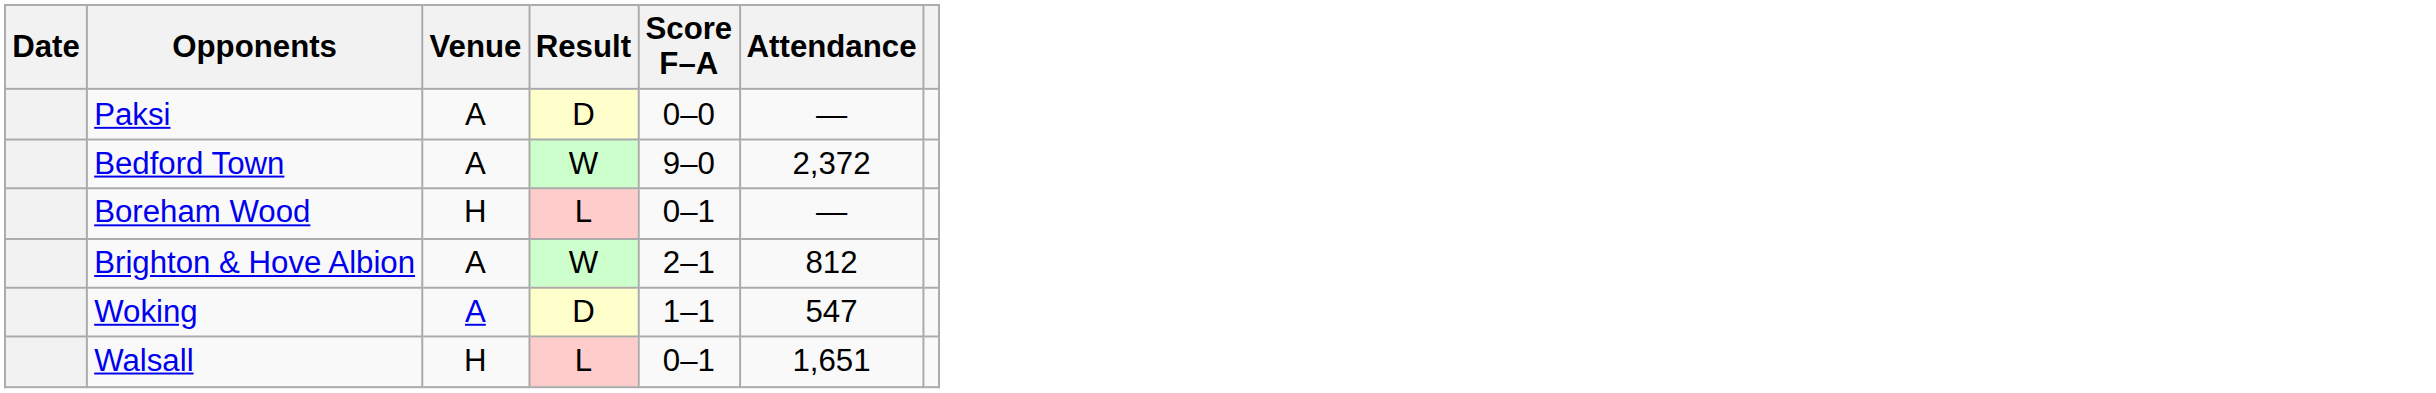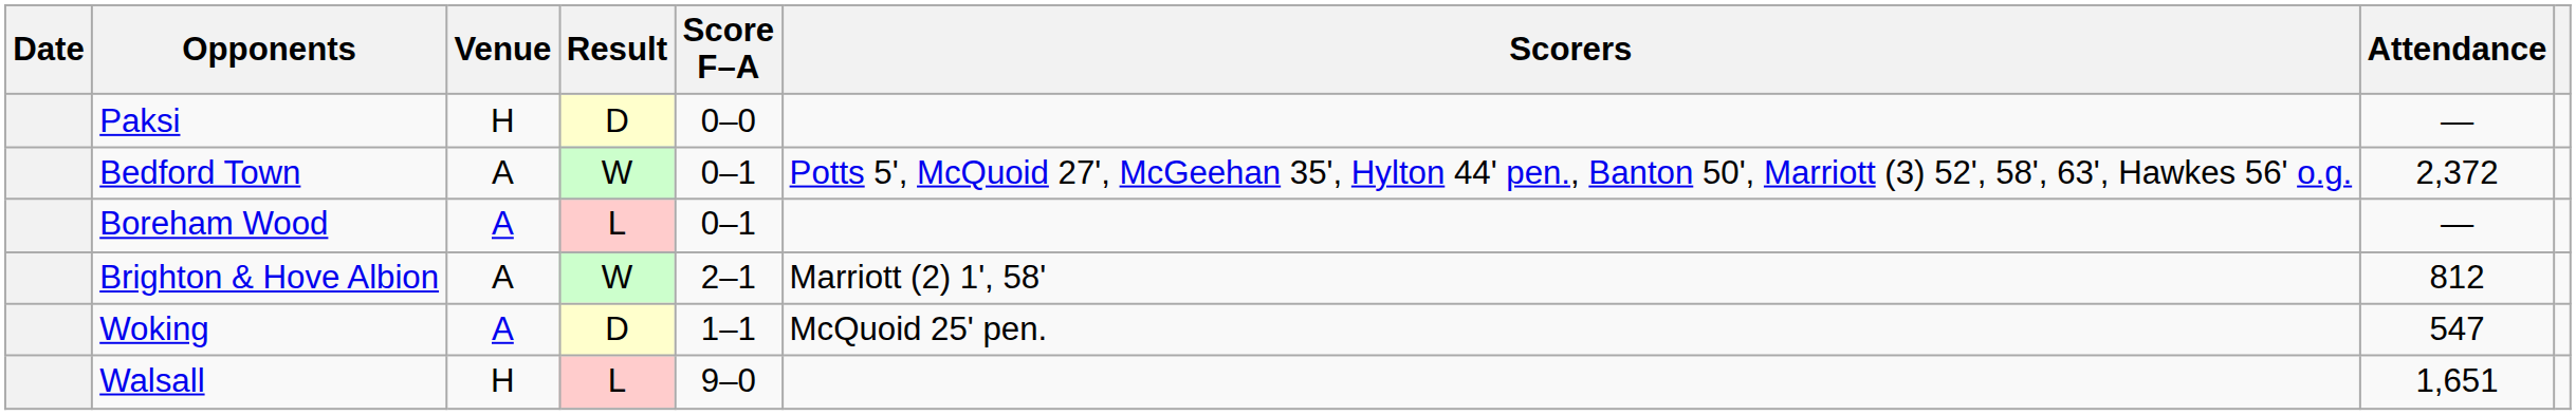 <table class="wikitable plainrowheaders sortable" style="text-align: center">
 <tr>
 <th scope=col>Date</th>
 <th scope=col>Opponents</th>
 <th scope=col>Venue</th>
 <th scope=col>Result</th>
 <th scope=col>Score<br>F–A</th>
+<th scope=col class=unsortable>Scorers</th>
 <th scope=col>Attendance</th>
 <th scope=col class=unsortable></th>
 </tr>
 <tr>
 <th scope=row></th>
 <td align=left><a href='#'>Paksi</a></td>
-<td>A</td>
+<td>H</td>
 <td style=background-color:#FFFFCC>D</td>
 <td>0–0</td>
+<td align=left></td>
 <td>—</td>
 <td></td>
 </tr>
 <tr>
 <th scope=row></th>
 <td align=left><a href='#'>Bedford Town</a></td>
 <td>A</td>
 <td style=background-color:#CCFFCC>W</td>
-<td>9–0</td>
+<td>0–1</td>
+<td align=left><a href='#'>Potts</a> 5', <a href='#'>McQuoid</a> 27', <a href='#'>McGeehan</a> 35', <a href='#'>Hylton</a> 44' <a href='#'>pen.</a>, <a href='#'>Banton</a> 50', <a href='#'>Marriott</a> (3) 52', 58', 63', Hawkes 56' <a href='#'>o.g.</a></td>
 <td>2,372</td>
 <td></td>
 </tr>
 <tr>
 <th scope=row></th>
 <td align=left><a href='#'>Boreham Wood</a></td>
-<td>H</td>
+<td><a href='#'>A</a></td>
 <td style=background-color:#FFCCCC>L</td>
 <td>0–1</td>
+<td align=left></td>
 <td>—</td>
 <td></td>
 </tr>
 <tr>
 <th scope=row></th>
 <td align=left><a href='#'>Brighton & Hove Albion</a></td>
 <td>A</td>
 <td style=background-color:#CCFFCC>W</td>
 <td>2–1</td>
+<td align=left>Marriott (2) 1', 58'</td>
 <td>812</td>
 <td></td>
 </tr>
 <tr>
 <th scope=row></th>
 <td align=left><a href='#'>Woking</a></td>
 <td><a href='#'>A</a></td>
 <td style=background-color:#FFFFCC>D</td>
 <td>1–1</td>
+<td align=left>McQuoid 25' pen.</td>
 <td>547</td>
 <td></td>
 </tr>
 <tr>
 <th scope=row></th>
 <td align=left><a href='#'>Walsall</a></td>
 <td>H</td>
 <td style=background-color:#FFCCCC>L</td>
-<td>0–1</td>
+<td>9–0</td>
+<td align=left></td>
 <td>1,651</td>
 <td></td>
 </tr>
 </table>
